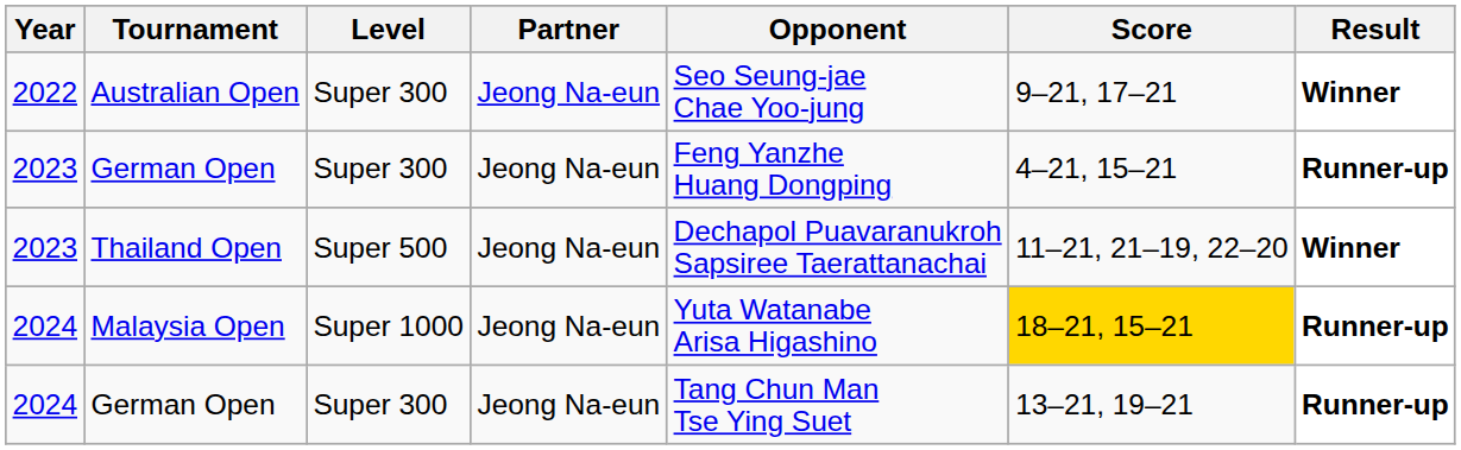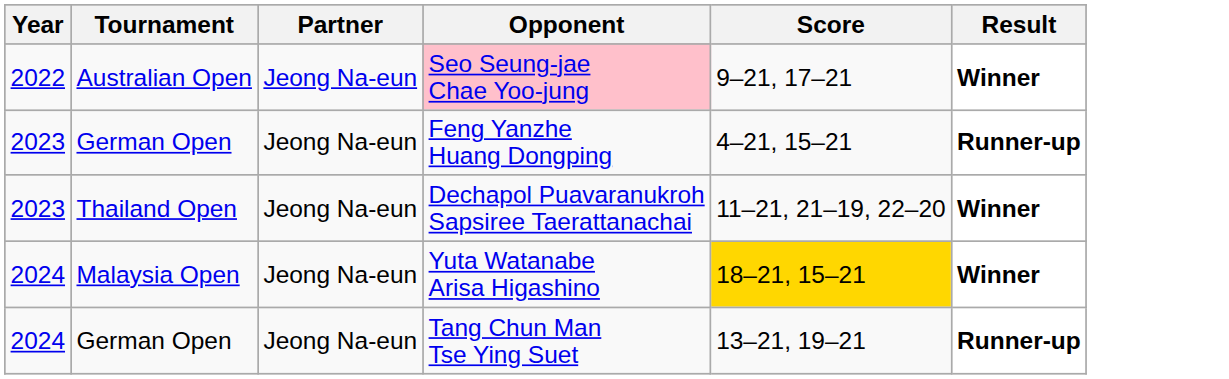 <table class="sortable wikitable" style="font-size: 90%;">
 <tr>
 <th>Year</th>
 <th>Tournament</th>
-<th>Level</th>
 <th>Partner</th>
 <th>Opponent</th>
 <th>Score</th>
 <th>Result</th>
 </tr>
 <tr>
 <td align="center"><a href='#'>2022</a></td>
 <td align="left"><a href='#'>Australian Open</a></td>
-<td align="left">Super 300</td>
 <td align="left"> <a href='#'>Jeong Na-eun</a></td>
-<td align="left"> <a href='#'>Seo Seung-jae</a><br> <a href='#'>Chae Yoo-jung</a></td>
+<td align="left" style="background: pink;"> <a href='#'>Seo Seung-jae</a><br> <a href='#'>Chae Yoo-jung</a></td>
 <td align="left">9–21, 17–21</td>
 <td style="text-align:left; background:white"> <strong>Winner</strong></td>
 </tr>
 <tr>
 <td align="center"><a href='#'>2023</a></td>
 <td align="left"><a href='#'>German Open</a></td>
-<td align="left">Super 300</td>
 <td align="left"> Jeong Na-eun</td>
 <td align="left"> <a href='#'>Feng Yanzhe</a><br> <a href='#'>Huang Dongping</a></td>
 <td align="left">4–21, 15–21</td>
 <td style="text-align:left; background:white"> <strong>Runner-up</strong></td>
 </tr>
 <tr>
 <td align="center"><a href='#'>2023</a></td>
 <td align="left"><a href='#'>Thailand Open</a></td>
-<td align="left">Super 500</td>
 <td align="left"> Jeong Na-eun</td>
 <td align="left"> <a href='#'>Dechapol Puavaranukroh</a><br> <a href='#'>Sapsiree Taerattanachai</a></td>
 <td align="left">11–21, 21–19, 22–20</td>
 <td style="text-align:left; background:white"> <strong>Winner</strong></td>
 </tr>
 <tr>
 <td align="center"><a href='#'>2024</a></td>
 <td align="left"><a href='#'>Malaysia Open</a></td>
-<td align="left">Super 1000</td>
 <td align="left"> Jeong Na-eun</td>
 <td align="left"> <a href='#'>Yuta Watanabe</a><br> <a href='#'>Arisa Higashino</a></td>
 <td align="left" style="background: gold;">18–21, 15–21</td>
-<td style="text-align:left; background:white"> <strong>Runner-up</strong></td>
+<td style="text-align:left; background:white"> <strong>Winner</strong></td>
 </tr>
 <tr>
 <td align="center"><a href='#'>2024</a></td>
 <td align="left">German Open</td>
-<td align="left">Super 300</td>
 <td align="left"> Jeong Na-eun</td>
 <td align="left"> <a href='#'>Tang Chun Man</a><br> <a href='#'>Tse Ying Suet</a></td>
 <td align="left">13–21, 19–21</td>
 <td style="text-align:left; background:white"> <strong>Runner-up</strong></td>
 </tr>
 </table>
